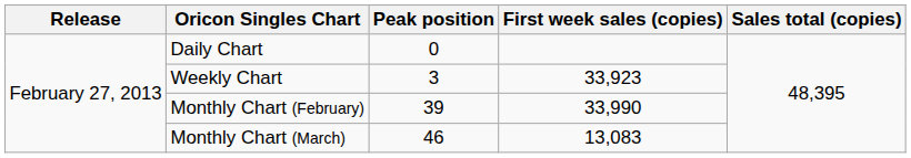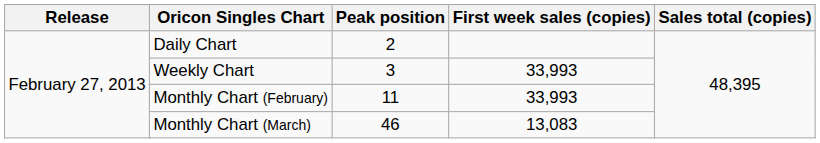 <table class="wikitable">
 <tr>
 <th>Release</th>
 <th>Oricon Singles Chart</th>
 <th>Peak position</th>
 <th>First week sales (copies)</th>
 <th>Sales total (copies)</th>
 </tr>
 <tr>
 <td rowspan="5">February 27, 2013</td>
 <td>Daily Chart</td>
-<td align="center">0</td>
+<td align="center">2</td>
 <td align="center"></td>
 <td rowspan="5" align="center">48,395</td>
 </tr>
 <tr>
 <td>Weekly Chart</td>
 <td align="center">3</td>
-<td align="center">33,923</td>
+<td align="center">33,993</td>
 </tr>
 <tr>
 <td>Monthly Chart <small>(February)</small></td>
-<td align="center">39</td>
-<td align="center">33,990</td>
+<td align="center">11</td>
+<td align="center">33,993</td>
 </tr>
 <tr>
 <td>Monthly Chart <small>(March)</small></td>
 <td align="center">46</td>
 <td align="center">13,083</td>
 </tr>
 </table>
